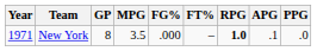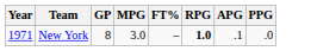 <table class="wikitable sortable" style="font-size:95%; text-align:right;">
 <tr>
 <th>Year</th>
 <th>Team</th>
 <th>GP</th>
 <th>MPG</th>
-<th>FG%</th>
 <th>FT%</th>
 <th>RPG</th>
 <th>APG</th>
 <th>PPG</th>
 </tr>
 <tr>
 <td style="text-align:left;"><a href='#'>1971</a></td>
 <td style="text-align:left;"><a href='#'>New York</a></td>
 <td>8</td>
-<td>3.5</td>
-<td>.000</td>
+<td>3.0</td>
 <td>–</td>
 <td><strong>1.0</strong></td>
 <td>.1</td>
 <td>.0</td>
 </tr>
 </table>
